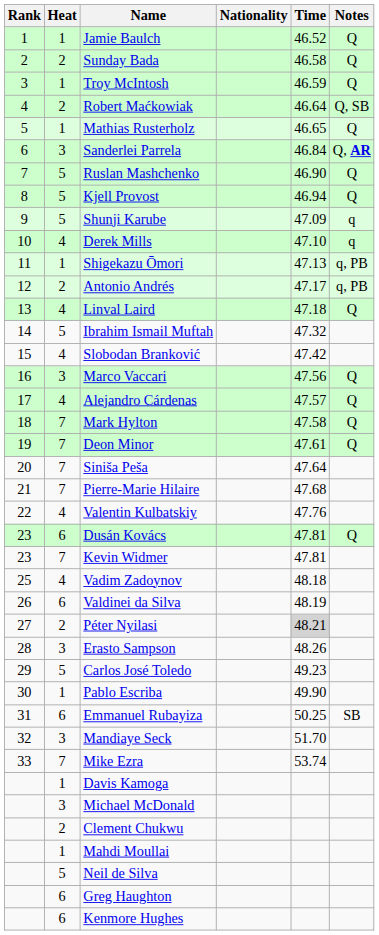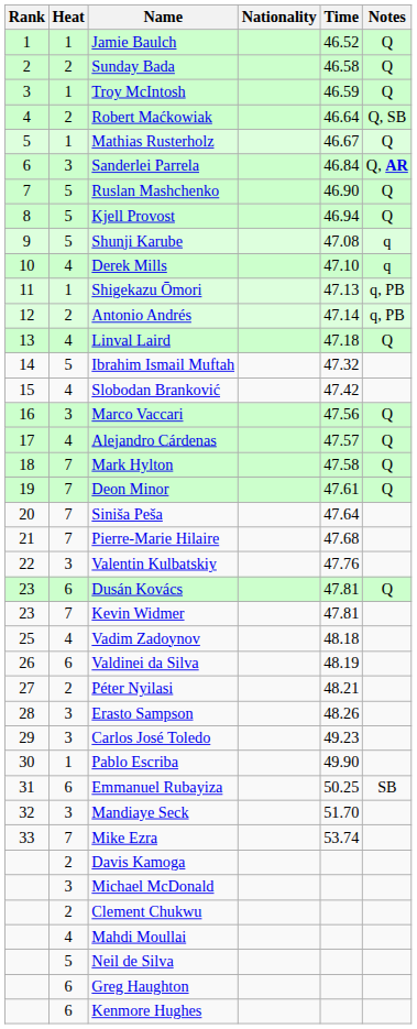 <table class="wikitable sortable" style="text-align:center">
 <tr>
 <th>Rank</th>
 <th>Heat</th>
 <th>Name</th>
 <th>Nationality</th>
 <th>Time</th>
 <th>Notes</th>
 </tr>
 <tr bgcolor=ccffcc>
 <td>1</td>
 <td>1</td>
 <td align="left"><a href='#'>Jamie Baulch</a></td>
 <td align=left></td>
 <td>46.52</td>
 <td>Q</td>
 </tr>
 <tr bgcolor=ccffcc>
 <td>2</td>
 <td>2</td>
 <td align="left"><a href='#'>Sunday Bada</a></td>
 <td align=left></td>
 <td>46.58</td>
 <td>Q</td>
 </tr>
 <tr bgcolor=ccffcc>
 <td>3</td>
 <td>1</td>
 <td align="left"><a href='#'>Troy McIntosh</a></td>
 <td align=left></td>
 <td>46.59</td>
 <td>Q</td>
 </tr>
 <tr bgcolor=ccffcc>
 <td>4</td>
 <td>2</td>
 <td align="left"><a href='#'>Robert Maćkowiak</a></td>
 <td align=left></td>
 <td>46.64</td>
 <td>Q, SB</td>
 </tr>
 <tr bgcolor=ddffdd>
 <td>5</td>
 <td>1</td>
 <td align="left"><a href='#'>Mathias Rusterholz</a></td>
 <td align=left></td>
-<td>46.65</td>
+<td>46.67</td>
 <td>Q</td>
 </tr>
 <tr bgcolor=ccffcc>
 <td>6</td>
 <td>3</td>
 <td align="left"><a href='#'>Sanderlei Parrela</a></td>
 <td align=left></td>
 <td>46.84</td>
 <td>Q, <strong><a href='#'>AR</a></strong></td>
 </tr>
 <tr bgcolor=ccffcc>
 <td>7</td>
 <td>5</td>
 <td align="left"><a href='#'>Ruslan Mashchenko</a></td>
 <td align=left></td>
 <td>46.90</td>
 <td>Q</td>
 </tr>
 <tr bgcolor=ccffcc>
 <td>8</td>
 <td>5</td>
 <td align="left"><a href='#'>Kjell Provost</a></td>
 <td align=left></td>
 <td>46.94</td>
 <td>Q</td>
 </tr>
 <tr bgcolor=ddffdd>
 <td>9</td>
 <td>5</td>
 <td align="left"><a href='#'>Shunji Karube</a></td>
 <td align=left></td>
-<td>47.09</td>
+<td>47.08</td>
 <td>q</td>
 </tr>
 <tr bgcolor=ccffcc>
 <td>10</td>
 <td>4</td>
 <td align="left"><a href='#'>Derek Mills</a></td>
 <td align=left></td>
 <td>47.10</td>
 <td>q</td>
 </tr>
 <tr bgcolor=ddffdd>
 <td>11</td>
 <td>1</td>
 <td align="left"><a href='#'>Shigekazu Ōmori</a></td>
 <td align=left></td>
 <td>47.13</td>
 <td>q, PB</td>
 </tr>
 <tr bgcolor=ddffdd>
 <td>12</td>
 <td>2</td>
 <td align="left"><a href='#'>Antonio Andrés</a></td>
 <td align=left></td>
-<td>47.17</td>
+<td>47.14</td>
 <td>q, PB</td>
 </tr>
 <tr bgcolor=ccffcc>
 <td>13</td>
 <td>4</td>
 <td align="left"><a href='#'>Linval Laird</a></td>
 <td align=left></td>
 <td>47.18</td>
 <td>Q</td>
 </tr>
 <tr>
 <td>14</td>
 <td>5</td>
 <td align="left"><a href='#'>Ibrahim Ismail Muftah</a></td>
 <td align=left></td>
 <td>47.32</td>
 <td></td>
 </tr>
 <tr>
 <td>15</td>
 <td>4</td>
 <td align="left"><a href='#'>Slobodan Branković</a></td>
 <td align=left></td>
 <td>47.42</td>
 <td></td>
 </tr>
 <tr bgcolor=ccffcc>
 <td>16</td>
 <td>3</td>
 <td align="left"><a href='#'>Marco Vaccari</a></td>
 <td align=left></td>
 <td>47.56</td>
 <td>Q</td>
 </tr>
 <tr bgcolor=ccffcc>
 <td>17</td>
 <td>4</td>
 <td align="left"><a href='#'>Alejandro Cárdenas</a></td>
 <td align=left></td>
 <td>47.57</td>
 <td>Q</td>
 </tr>
 <tr bgcolor=ccffcc>
 <td>18</td>
 <td>7</td>
 <td align="left"><a href='#'>Mark Hylton</a></td>
 <td align=left></td>
 <td>47.58</td>
 <td>Q</td>
 </tr>
 <tr bgcolor=ccffcc>
 <td>19</td>
 <td>7</td>
 <td align="left"><a href='#'>Deon Minor</a></td>
 <td align=left></td>
 <td>47.61</td>
 <td>Q</td>
 </tr>
 <tr>
 <td>20</td>
 <td>7</td>
 <td align="left"><a href='#'>Siniša Peša</a></td>
 <td align=left></td>
 <td>47.64</td>
 <td></td>
 </tr>
 <tr>
 <td>21</td>
 <td>7</td>
 <td align="left"><a href='#'>Pierre-Marie Hilaire</a></td>
 <td align=left></td>
 <td>47.68</td>
 <td></td>
 </tr>
 <tr>
 <td>22</td>
-<td>4</td>
+<td>3</td>
 <td align="left"><a href='#'>Valentin Kulbatskiy</a></td>
 <td align=left></td>
 <td>47.76</td>
 <td></td>
 </tr>
 <tr bgcolor=ccffcc>
 <td>23</td>
 <td>6</td>
 <td align="left"><a href='#'>Dusán Kovács</a></td>
 <td align=left></td>
 <td>47.81</td>
 <td>Q</td>
 </tr>
 <tr>
 <td>23</td>
 <td>7</td>
 <td align="left"><a href='#'>Kevin Widmer</a></td>
 <td align=left></td>
 <td>47.81</td>
 <td></td>
 </tr>
 <tr>
 <td>25</td>
 <td>4</td>
 <td align="left"><a href='#'>Vadim Zadoynov</a></td>
 <td align=left></td>
 <td>48.18</td>
 <td></td>
 </tr>
 <tr>
 <td>26</td>
 <td>6</td>
 <td align="left"><a href='#'>Valdinei da Silva</a></td>
 <td align=left></td>
 <td>48.19</td>
 <td></td>
 </tr>
 <tr>
 <td>27</td>
 <td>2</td>
 <td align="left"><a href='#'>Péter Nyilasi</a></td>
 <td align=left></td>
-<td style="background: lightgrey;">48.21</td>
+<td>48.21</td>
 <td></td>
 </tr>
 <tr>
 <td>28</td>
 <td>3</td>
 <td align="left"><a href='#'>Erasto Sampson</a></td>
 <td align=left></td>
 <td>48.26</td>
 <td></td>
 </tr>
 <tr>
 <td>29</td>
-<td>5</td>
+<td>3</td>
 <td align="left"><a href='#'>Carlos José Toledo</a></td>
 <td align=left></td>
 <td>49.23</td>
 <td></td>
 </tr>
 <tr>
 <td>30</td>
 <td>1</td>
 <td align="left"><a href='#'>Pablo Escriba</a></td>
 <td align=left></td>
 <td>49.90</td>
 <td></td>
 </tr>
 <tr>
 <td>31</td>
 <td>6</td>
 <td align="left"><a href='#'>Emmanuel Rubayiza</a></td>
 <td align=left></td>
 <td>50.25</td>
 <td>SB</td>
 </tr>
 <tr>
 <td>32</td>
 <td>3</td>
 <td align="left"><a href='#'>Mandiaye Seck</a></td>
 <td align=left></td>
 <td>51.70</td>
 <td></td>
 </tr>
 <tr>
 <td>33</td>
 <td>7</td>
 <td align="left"><a href='#'>Mike Ezra</a></td>
 <td align=left></td>
 <td>53.74</td>
 <td></td>
 </tr>
 <tr>
 <td></td>
-<td>1</td>
+<td>2</td>
 <td align="left"><a href='#'>Davis Kamoga</a></td>
 <td align=left></td>
 <td></td>
 <td></td>
 </tr>
 <tr>
 <td></td>
 <td>3</td>
 <td align="left"><a href='#'>Michael McDonald</a></td>
 <td align=left></td>
 <td></td>
 <td></td>
 </tr>
 <tr>
 <td></td>
 <td>2</td>
 <td align="left"><a href='#'>Clement Chukwu</a></td>
 <td align=left></td>
 <td></td>
 <td></td>
 </tr>
 <tr>
 <td></td>
-<td>1</td>
+<td>4</td>
 <td align="left"><a href='#'>Mahdi Moullai</a></td>
 <td align=left></td>
 <td></td>
 <td></td>
 </tr>
 <tr>
 <td></td>
 <td>5</td>
 <td align="left"><a href='#'>Neil de Silva</a></td>
 <td align=left></td>
 <td></td>
 <td></td>
 </tr>
 <tr>
 <td></td>
 <td>6</td>
 <td align="left"><a href='#'>Greg Haughton</a></td>
 <td align=left></td>
 <td></td>
 <td></td>
 </tr>
 <tr>
 <td></td>
 <td>6</td>
 <td align="left"><a href='#'>Kenmore Hughes</a></td>
 <td align=left></td>
 <td></td>
 <td></td>
 </tr>
 </table>
